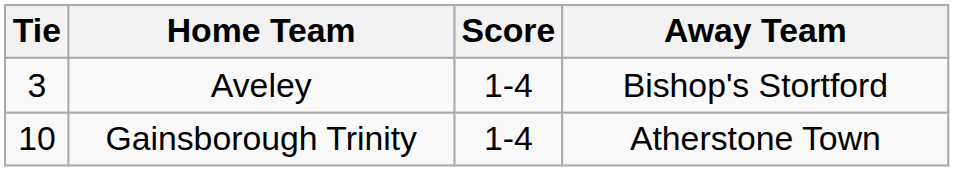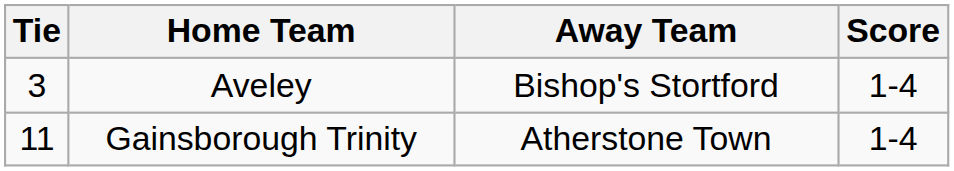 <table class="wikitable" style="text-align:center;">
 <tr>
 <th width=20>Tie</th>
 <th width=175>Home Team</th>
+<th width=175>Away Team</th>
 <th width=20>Score</th>
-<th width=175>Away Team</th>
 </tr>
 <tr>
 <td>3</td>
 <td>Aveley</td>
+<td>Bishop's Stortford</td>
 <td>1-4</td>
-<td>Bishop's Stortford</td>
 </tr>
 <tr>
-<td>10</td>
+<td>11</td>
 <td>Gainsborough Trinity</td>
+<td>Atherstone Town</td>
 <td>1-4</td>
-<td>Atherstone Town</td>
 </tr>
 </table>
